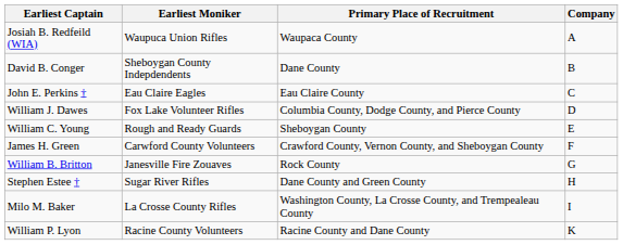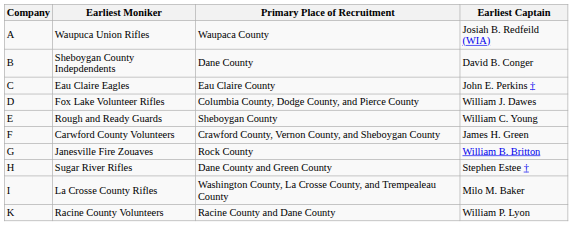 <table class="wikitable">
 <tr>
-<th>Earliest Captain</th>
+<th>Company</th>
 <th>Earliest Moniker</th>
 <th>Primary Place of Recruitment</th>
-<th>Company</th>
+<th>Earliest Captain</th>
 </tr>
 <tr>
-<td>Josiah B. Redfeild <a href='#'>(WIA)</a></td>
+<td>A</td>
 <td>Waupuca Union Rifles</td>
 <td>Waupaca County</td>
-<td>A</td>
+<td>Josiah B. Redfeild <a href='#'>(WIA)</a></td>
 </tr>
 <tr>
-<td>David B. Conger</td>
+<td>B</td>
 <td>Sheboygan County Indepdendents</td>
 <td>Dane County</td>
-<td>B</td>
+<td>David B. Conger</td>
 </tr>
 <tr>
-<td>John E. Perkins <a href='#'>†</a></td>
+<td>C</td>
 <td>Eau Claire Eagles</td>
 <td>Eau Claire County</td>
-<td>C</td>
+<td>John E. Perkins <a href='#'>†</a></td>
 </tr>
 <tr>
-<td>William J. Dawes</td>
+<td>D</td>
 <td>Fox Lake Volunteer Rifles</td>
 <td>Columbia County, Dodge County, and Pierce County</td>
-<td>D</td>
+<td>William J. Dawes</td>
 </tr>
 <tr>
-<td>William C. Young</td>
+<td>E</td>
 <td>Rough and Ready Guards</td>
 <td>Sheboygan County</td>
-<td>E</td>
+<td>William C. Young</td>
 </tr>
 <tr>
-<td>James H. Green</td>
+<td>F</td>
 <td>Carwford County Volunteers</td>
 <td>Crawford County, Vernon County, and Sheboygan County</td>
-<td>F</td>
+<td>James H. Green</td>
 </tr>
 <tr>
-<td><a href='#'>William B. Britton</a></td>
+<td>G</td>
 <td>Janesville Fire Zouaves</td>
 <td>Rock County</td>
-<td>G</td>
+<td><a href='#'>William B. Britton</a></td>
 </tr>
 <tr>
-<td>Stephen Estee <a href='#'>†</a></td>
+<td>H</td>
 <td>Sugar River Rifles</td>
 <td>Dane County and Green County</td>
-<td>H</td>
+<td>Stephen Estee <a href='#'>†</a></td>
 </tr>
 <tr>
-<td>Milo M. Baker</td>
+<td>I</td>
 <td>La Crosse County Rifles</td>
 <td>Washington County, La Crosse County, and Trempealeau County</td>
-<td>I</td>
+<td>Milo M. Baker</td>
 </tr>
 <tr>
-<td>William P. Lyon</td>
+<td>K</td>
 <td>Racine County Volunteers</td>
 <td>Racine County and Dane County</td>
-<td>K</td>
+<td>William P. Lyon</td>
 </tr>
 </table>
